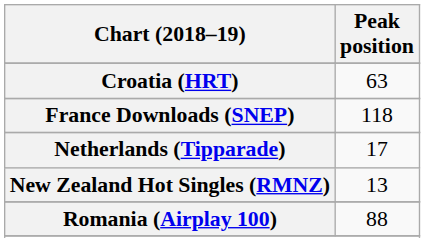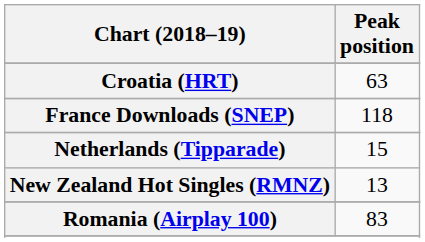 <table class="wikitable sortable plainrowheaders" style="text-align:center">
 <tr>
 <th scope="col">Chart (2018–19)</th>
 <th scope="col">Peak<br> position</th>
 </tr>
 <tr>
 </tr>
 <tr>
 </tr>
 <tr>
 <th scope="row">Croatia (<a href='#'>HRT</a>)</th>
 <td>63</td>
 </tr>
 <tr>
 </tr>
 <tr>
 <th scope="row">France Downloads (<a href='#'>SNEP</a>)</th>
 <td>118</td>
 </tr>
 <tr>
 </tr>
 <tr>
 </tr>
 <tr>
 <th scope="row">Netherlands (<a href='#'>Tipparade</a>)</th>
-<td>17</td>
+<td>15</td>
 </tr>
 <tr>
 <th scope="row">New Zealand Hot Singles (<a href='#'>RMNZ</a>)</th>
 <td>13</td>
 </tr>
 <tr>
 </tr>
 <tr>
 <th scope="row">Romania (<a href='#'>Airplay 100</a>)</th>
-<td>88</td>
+<td>83</td>
 </tr>
 <tr>
 </tr>
 <tr>
 </tr>
 </table>
